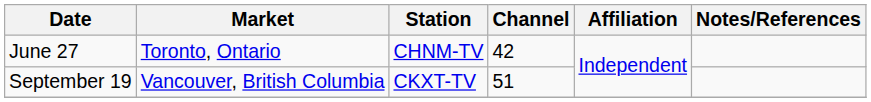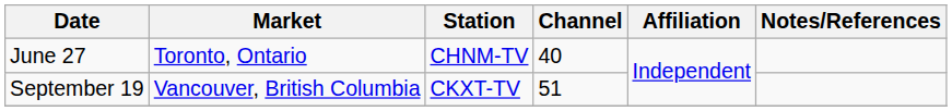 <table class="wikitable">
 <tr>
 <th>Date</th>
 <th>Market</th>
 <th>Station</th>
 <th>Channel</th>
 <th>Affiliation</th>
 <th>Notes/References</th>
 </tr>
 <tr>
 <td>June 27</td>
 <td><a href='#'>Toronto</a>, <a href='#'>Ontario</a></td>
 <td><a href='#'>CHNM-TV</a></td>
-<td>42</td>
+<td>40</td>
 <td rowspan=2><a href='#'>Independent</a></td>
 <td></td>
 </tr>
 <tr>
 <td>September 19</td>
 <td><a href='#'>Vancouver</a>, <a href='#'>British Columbia</a></td>
 <td><a href='#'>CKXT-TV</a></td>
 <td>51</td>
 <td></td>
 </tr>
 <tr>
 </tr>
 </table>
